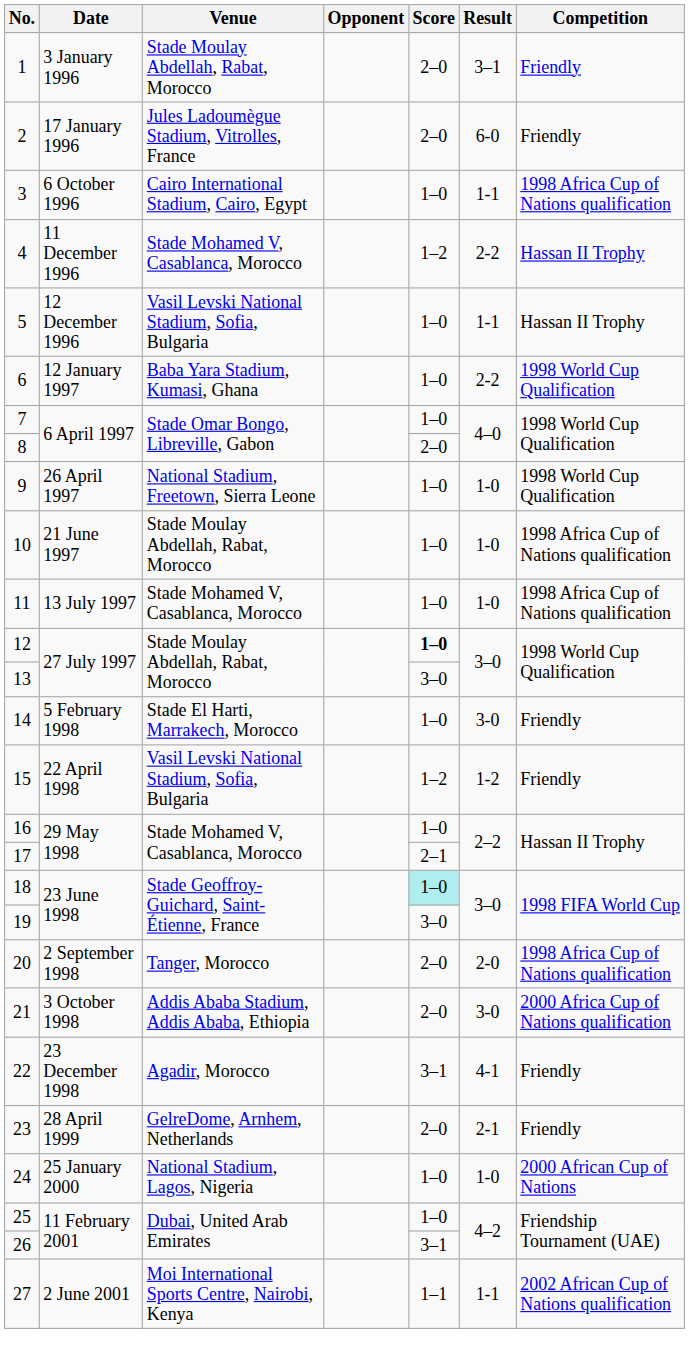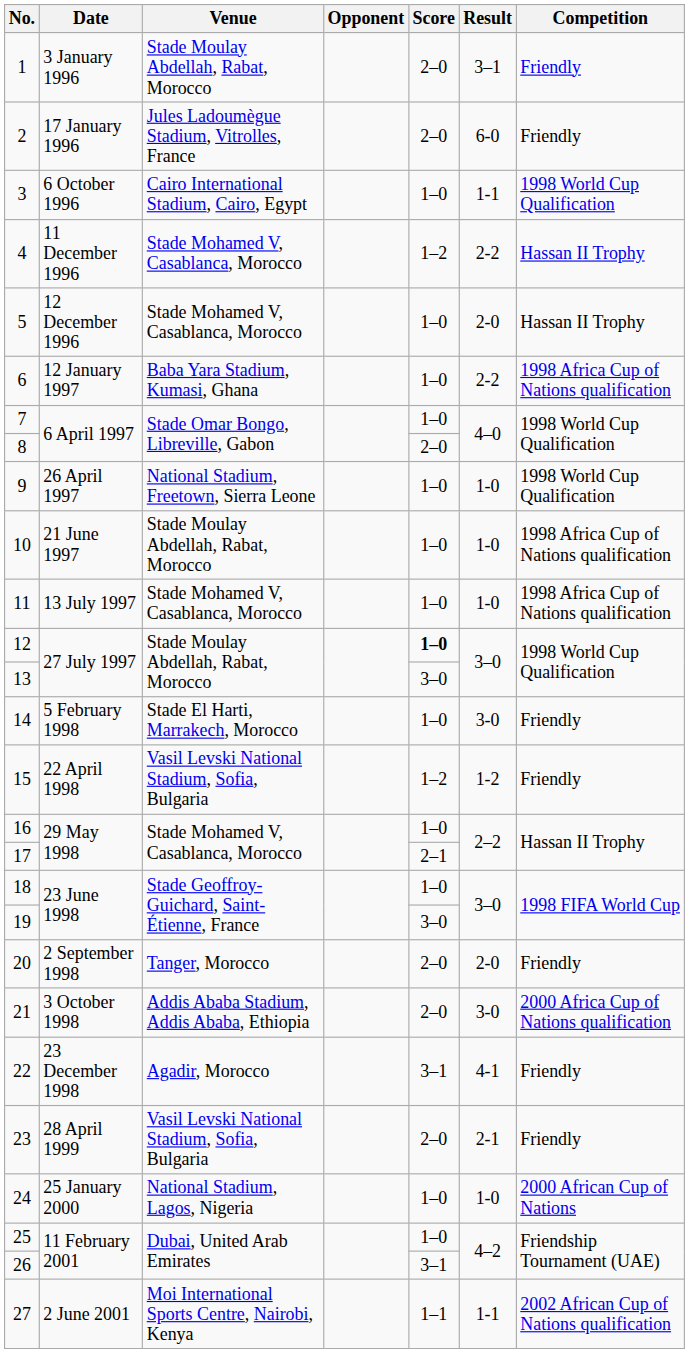 <table class="wikitable sortable">
 <tr>
 <th scope="col">No.</th>
 <th scope="col">Date</th>
 <th scope="col">Venue</th>
 <th scope="col">Opponent</th>
 <th scope="col">Score</th>
 <th scope="col">Result</th>
 <th scope="col">Competition</th>
 </tr>
 <tr>
 <td align="center">1</td>
 <td>3 January 1996</td>
 <td><a href='#'>Stade Moulay Abdellah</a>, <a href='#'>Rabat</a>, Morocco</td>
 <td></td>
 <td align="center">2–0</td>
 <td align="center">3–1</td>
 <td><a href='#'>Friendly</a></td>
 </tr>
 <tr>
 <td align="center">2</td>
 <td>17 January 1996</td>
 <td><a href='#'>Jules Ladoumègue Stadium</a>, <a href='#'>Vitrolles</a>, France</td>
 <td></td>
 <td align="center">2–0</td>
 <td align="center">6-0</td>
 <td>Friendly</td>
 </tr>
 <tr>
 <td align="center">3</td>
 <td>6 October 1996</td>
 <td><a href='#'>Cairo International Stadium</a>, <a href='#'>Cairo</a>, Egypt</td>
 <td></td>
 <td align="center">1–0</td>
 <td align="center">1-1</td>
-<td><a href='#'>1998 Africa Cup of Nations qualification</a></td>
+<td><a href='#'>1998 World Cup Qualification</a></td>
 </tr>
 <tr>
 <td align="center">4</td>
 <td>11 December 1996</td>
 <td><a href='#'>Stade Mohamed V</a>, <a href='#'>Casablanca</a>, Morocco</td>
 <td></td>
 <td align="center">1–2</td>
 <td align="center">2-2</td>
 <td><a href='#'>Hassan II Trophy</a></td>
 </tr>
 <tr>
 <td align="center">5</td>
 <td>12 December 1996</td>
-<td><a href='#'>Vasil Levski National Stadium</a>, <a href='#'>Sofia</a>, Bulgaria</td>
+<td>Stade Mohamed V, Casablanca, Morocco</td>
 <td></td>
 <td align="center">1–0</td>
-<td align="center">1-1</td>
+<td align="center">2-0</td>
 <td>Hassan II Trophy</td>
 </tr>
 <tr>
 <td align="center">6</td>
 <td>12 January 1997</td>
 <td><a href='#'>Baba Yara Stadium</a>, <a href='#'>Kumasi</a>, Ghana</td>
 <td></td>
 <td align="center">1–0</td>
 <td align="center">2-2</td>
-<td><a href='#'>1998 World Cup Qualification</a></td>
+<td><a href='#'>1998 Africa Cup of Nations qualification</a></td>
 </tr>
 <tr>
 <td align="center">7</td>
 <td rowspan="2">6 April 1997</td>
 <td rowspan="2"><a href='#'>Stade Omar Bongo</a>, <a href='#'>Libreville</a>, Gabon</td>
 <td rowspan="2"></td>
 <td align="center">1–0</td>
 <td rowspan="2" style="text-align:center">4–0</td>
 <td rowspan="2">1998 World Cup Qualification</td>
 </tr>
 <tr>
 <td align="center">8</td>
 <td align="center">2–0</td>
 </tr>
 <tr>
 <td align="center">9</td>
 <td>26 April 1997</td>
 <td><a href='#'>National Stadium</a>, <a href='#'>Freetown</a>, Sierra Leone</td>
 <td></td>
 <td align="center">1–0</td>
 <td align="center">1-0</td>
 <td>1998 World Cup Qualification</td>
 </tr>
 <tr>
 <td align="center">10</td>
 <td>21 June 1997</td>
 <td>Stade Moulay Abdellah, Rabat, Morocco</td>
 <td></td>
 <td align="center">1–0</td>
 <td align="center">1-0</td>
 <td>1998 Africa Cup of Nations qualification</td>
 </tr>
 <tr>
 <td align="center">11</td>
 <td>13 July 1997</td>
 <td>Stade Mohamed V, Casablanca, Morocco</td>
 <td></td>
 <td align="center">1–0</td>
 <td align="center">1-0</td>
 <td>1998 Africa Cup of Nations qualification</td>
 </tr>
 <tr>
 <td align="center">12</td>
 <td rowspan="2">27 July 1997</td>
 <td rowspan="2">Stade Moulay Abdellah, Rabat, Morocco</td>
 <td rowspan="2"></td>
 <td align="center"><strong>1–0</strong></td>
 <td rowspan="2" style="text-align:center">3–0</td>
 <td rowspan="2">1998 World Cup Qualification</td>
 </tr>
 <tr>
 <td align="center">13</td>
 <td align="center">3–0</td>
 </tr>
 <tr>
 <td align="center">14</td>
 <td>5 February 1998</td>
 <td>Stade El Harti, <a href='#'>Marrakech</a>, Morocco</td>
 <td></td>
 <td align="center">1–0</td>
 <td align="center">3-0</td>
 <td>Friendly</td>
 </tr>
 <tr>
 <td align="center">15</td>
 <td>22 April 1998</td>
 <td><a href='#'>Vasil Levski National Stadium</a>, <a href='#'>Sofia</a>, Bulgaria</td>
 <td></td>
 <td align="center">1–2</td>
 <td align="center">1-2</td>
 <td>Friendly</td>
 </tr>
 <tr>
 <td align="center">16</td>
 <td rowspan="2">29 May 1998</td>
 <td rowspan="2">Stade Mohamed V, Casablanca, Morocco</td>
 <td rowspan="2"></td>
 <td align="center">1–0</td>
 <td rowspan="2" style="text-align:center">2–2</td>
 <td rowspan="2">Hassan II Trophy</td>
 </tr>
 <tr>
 <td align="center">17</td>
 <td align="center">2–1</td>
 </tr>
 <tr>
 <td align="center">18</td>
 <td rowspan="2">23 June 1998</td>
 <td rowspan="2"><a href='#'>Stade Geoffroy-Guichard</a>, <a href='#'>Saint-Étienne</a>, France</td>
 <td rowspan="2"></td>
-<td align="center" style="background: paleturquoise;">1–0</td>
+<td align="center">1–0</td>
 <td rowspan="2" style="text-align:center">3–0</td>
 <td rowspan="2"><a href='#'>1998 FIFA World Cup</a></td>
 </tr>
 <tr>
 <td align="center">19</td>
 <td align="center">3–0</td>
 </tr>
 <tr>
 <td align="center">20</td>
 <td>2 September 1998</td>
 <td><a href='#'>Tanger</a>, Morocco</td>
 <td></td>
 <td align="center">2–0</td>
 <td align="center">2-0</td>
-<td><a href='#'>1998 Africa Cup of Nations qualification</a></td>
+<td>Friendly</td>
 </tr>
 <tr>
 <td align="center">21</td>
 <td>3 October 1998</td>
 <td><a href='#'>Addis Ababa Stadium</a>, <a href='#'>Addis Ababa</a>, Ethiopia</td>
 <td></td>
 <td align="center">2–0</td>
 <td align="center">3-0</td>
 <td><a href='#'>2000 Africa Cup of Nations qualification</a></td>
 </tr>
 <tr>
 <td align="center">22</td>
 <td>23 December 1998</td>
 <td><a href='#'>Agadir</a>, Morocco</td>
 <td></td>
 <td align="center">3–1</td>
 <td align="center">4-1</td>
 <td>Friendly</td>
 </tr>
 <tr>
 <td align="center">23</td>
 <td>28 April 1999</td>
-<td><a href='#'>GelreDome</a>, <a href='#'>Arnhem</a>, Netherlands</td>
+<td><a href='#'>Vasil Levski National Stadium</a>, <a href='#'>Sofia</a>, Bulgaria</td>
 <td></td>
 <td align="center">2–0</td>
 <td align="center">2-1</td>
 <td>Friendly</td>
 </tr>
 <tr>
 <td align="center">24</td>
 <td>25 January 2000</td>
 <td><a href='#'>National Stadium</a>, <a href='#'>Lagos</a>, Nigeria</td>
 <td></td>
 <td align="center">1–0</td>
 <td align="center">1-0</td>
 <td><a href='#'>2000 African Cup of Nations</a></td>
 </tr>
 <tr>
 <td align="center">25</td>
 <td rowspan="2">11 February 2001</td>
 <td rowspan="2"><a href='#'>Dubai</a>, United Arab Emirates</td>
 <td rowspan="2"></td>
 <td align="center">1–0</td>
 <td rowspan="2" style="text-align:center">4–2</td>
 <td rowspan="2">Friendship Tournament (UAE)</td>
 </tr>
 <tr>
 <td align="center">26</td>
 <td align="center">3–1</td>
 </tr>
 <tr>
 <td align="center">27</td>
 <td>2 June 2001</td>
 <td><a href='#'>Moi International Sports Centre</a>, <a href='#'>Nairobi</a>, Kenya</td>
 <td></td>
 <td align="center">1–1</td>
 <td align="center">1-1</td>
 <td><a href='#'>2002 African Cup of Nations qualification</a></td>
 </tr>
 </table>
